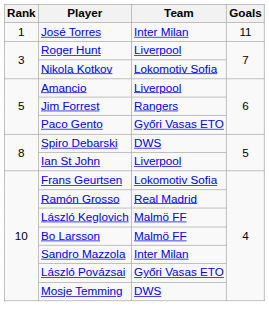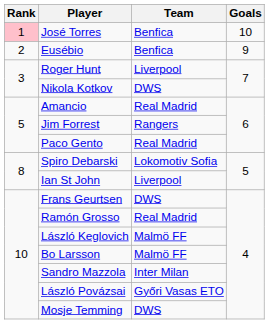 <table class="wikitable" style="text-align:center">
 <tr>
 <th>Rank</th>
 <th>Player</th>
 <th>Team</th>
 <th>Goals</th>
 </tr>
 <tr>
-<td>1</td>
+<td style="background: pink;">1</td>
 <td align="left"> <a href='#'>José Torres</a></td>
-<td align="left"> <a href='#'>Inter Milan</a></td>
-<td>11</td>
+<td align="left"> <a href='#'>Benfica</a></td>
+<td>10</td>
+</tr>
+<tr>
+<td>2</td>
+<td align="left"> <a href='#'>Eusébio</a></td>
+<td align="left"> <a href='#'>Benfica</a></td>
+<td>9</td>
 </tr>
 <tr>
 <td rowspan="2">3</td>
 <td align="left"> <a href='#'>Roger Hunt</a></td>
 <td align="left"> <a href='#'>Liverpool</a></td>
 <td rowspan="2">7</td>
 </tr>
 <tr>
 <td align="left"> <a href='#'>Nikola Kotkov</a></td>
-<td align="left"> <a href='#'>Lokomotiv Sofia</a></td>
+<td align="left"> <a href='#'>DWS</a></td>
 </tr>
 <tr>
 <td rowspan="3">5</td>
 <td align="left"> <a href='#'>Amancio</a></td>
-<td align="left"> <a href='#'>Liverpool</a></td>
+<td align="left"> <a href='#'>Real Madrid</a></td>
 <td rowspan="3">6</td>
 </tr>
 <tr>
 <td align="left"> <a href='#'>Jim Forrest</a></td>
 <td align="left"> <a href='#'>Rangers</a></td>
 </tr>
 <tr>
 <td align="left"> <a href='#'>Paco Gento</a></td>
-<td align="left"> <a href='#'>Győri Vasas ETO</a></td>
+<td align="left"> <a href='#'>Real Madrid</a></td>
 </tr>
 <tr>
 <td rowspan="2">8</td>
 <td align="left"> <a href='#'>Spiro Debarski</a></td>
-<td align="left"> <a href='#'>DWS</a></td>
+<td align="left"> <a href='#'>Lokomotiv Sofia</a></td>
 <td rowspan="2">5</td>
 </tr>
 <tr>
 <td align="left"> <a href='#'>Ian St John</a></td>
 <td align="left"> <a href='#'>Liverpool</a></td>
 </tr>
 <tr>
 <td rowspan="7">10</td>
 <td align="left"> <a href='#'>Frans Geurtsen</a></td>
-<td align="left"> <a href='#'>Lokomotiv Sofia</a></td>
+<td align="left"> <a href='#'>DWS</a></td>
 <td rowspan="7">4</td>
 </tr>
 <tr>
 <td align="left"> <a href='#'>Ramón Grosso</a></td>
 <td align="left"> <a href='#'>Real Madrid</a></td>
 </tr>
 <tr>
 <td align="left"> <a href='#'>László Keglovich</a></td>
 <td align="left"> <a href='#'>Malmö FF</a></td>
 </tr>
 <tr>
 <td align="left"> <a href='#'>Bo Larsson</a></td>
 <td align="left"> <a href='#'>Malmö FF</a></td>
 </tr>
 <tr>
 <td align="left"> <a href='#'>Sandro Mazzola</a></td>
 <td align="left"> <a href='#'>Inter Milan</a></td>
 </tr>
 <tr>
 <td align="left"> <a href='#'>László Povázsai</a></td>
 <td align="left"> <a href='#'>Győri Vasas ETO</a></td>
 </tr>
 <tr>
 <td align="left"> <a href='#'>Mosje Temming</a></td>
 <td align="left"> <a href='#'>DWS</a></td>
 </tr>
 </table>
